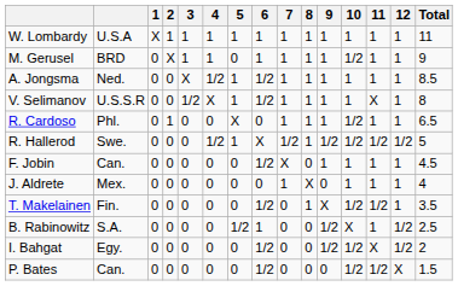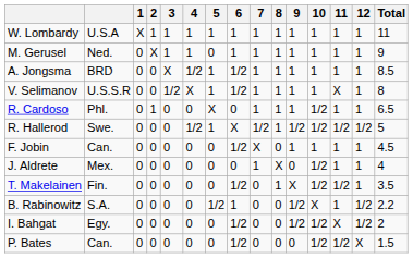 <table class="wikitable">
 <tr>
 <th></th>
 <th></th>
 <th>1</th>
 <th>2</th>
 <th>3</th>
 <th>4</th>
 <th>5</th>
 <th>6</th>
 <th>7</th>
 <th>8</th>
 <th>9</th>
 <th>10</th>
 <th>11</th>
 <th>12</th>
 <th>Total</th>
 </tr>
 <tr>
 <td>W. Lombardy</td>
 <td>U.S.A</td>
 <td>X</td>
 <td>1</td>
 <td>1</td>
 <td>1</td>
 <td>1</td>
 <td>1</td>
 <td>1</td>
 <td>1</td>
 <td>1</td>
 <td>1</td>
 <td>1</td>
 <td>1</td>
 <td>11</td>
 </tr>
 <tr>
 <td>M. Gerusel</td>
-<td>BRD</td>
+<td>Ned.</td>
 <td>0</td>
 <td>X</td>
 <td>1</td>
 <td>1</td>
 <td>0</td>
 <td>1</td>
 <td>1</td>
 <td>1</td>
 <td>1</td>
-<td>1/2</td>
+<td>1</td>
 <td>1</td>
 <td>1</td>
 <td>9</td>
 </tr>
 <tr>
 <td>A. Jongsma</td>
-<td>Ned.</td>
+<td>BRD</td>
 <td>0</td>
 <td>0</td>
 <td>X</td>
 <td>1/2</td>
 <td>1</td>
 <td>1/2</td>
 <td>1</td>
 <td>1</td>
 <td>1</td>
 <td>1</td>
 <td>1</td>
 <td>1</td>
 <td>8.5</td>
 </tr>
 <tr>
 <td>V. Selimanov</td>
 <td>U.S.S.R</td>
 <td>0</td>
 <td>0</td>
 <td>1/2</td>
 <td>X</td>
 <td>1</td>
 <td>1/2</td>
 <td>1</td>
 <td>1</td>
 <td>1</td>
 <td>1</td>
 <td>X</td>
 <td>1</td>
 <td>8</td>
 </tr>
 <tr>
 <td><a href='#'>R. Cardoso</a></td>
 <td>Phl.</td>
 <td>0</td>
 <td>1</td>
 <td>0</td>
 <td>0</td>
 <td>X</td>
 <td>0</td>
 <td>1</td>
 <td>1</td>
 <td>1</td>
 <td>1/2</td>
 <td>1</td>
 <td>1</td>
 <td>6.5</td>
 </tr>
 <tr>
 <td>R. Hallerod</td>
 <td>Swe.</td>
 <td>0</td>
 <td>0</td>
 <td>0</td>
 <td>1/2</td>
 <td>1</td>
 <td>X</td>
 <td>1/2</td>
 <td>1</td>
 <td>1/2</td>
 <td>1/2</td>
 <td>1/2</td>
 <td>1/2</td>
 <td>5</td>
 </tr>
 <tr>
 <td>F. Jobin</td>
 <td>Can.</td>
 <td>0</td>
 <td>0</td>
 <td>0</td>
 <td>0</td>
 <td>0</td>
 <td>1/2</td>
 <td>X</td>
 <td>0</td>
 <td>1</td>
 <td>1</td>
 <td>1</td>
 <td>1</td>
 <td>4.5</td>
 </tr>
 <tr>
 <td>J. Aldrete</td>
 <td>Mex.</td>
 <td>0</td>
 <td>0</td>
 <td>0</td>
 <td>0</td>
 <td>0</td>
 <td>0</td>
 <td>1</td>
 <td>X</td>
 <td>0</td>
-<td>1</td>
+<td>1/2</td>
 <td>1</td>
 <td>1</td>
 <td>4</td>
 </tr>
 <tr>
 <td><a href='#'>T. Makelainen</a></td>
 <td>Fin.</td>
 <td>0</td>
 <td>0</td>
 <td>0</td>
 <td>0</td>
 <td>0</td>
 <td>1/2</td>
 <td>0</td>
 <td>1</td>
 <td>X</td>
 <td>1/2</td>
 <td>1/2</td>
 <td>1</td>
 <td>3.5</td>
 </tr>
 <tr>
 <td>B. Rabinowitz</td>
 <td>S.A.</td>
 <td>0</td>
 <td>0</td>
 <td>0</td>
 <td>0</td>
 <td>1/2</td>
 <td>1</td>
 <td>0</td>
 <td>0</td>
 <td>1/2</td>
 <td>X</td>
 <td>1</td>
 <td>1/2</td>
-<td>2.5</td>
+<td>2.2</td>
 </tr>
 <tr>
 <td>I. Bahgat</td>
 <td>Egy.</td>
 <td>0</td>
 <td>0</td>
 <td>0</td>
 <td>0</td>
 <td>0</td>
 <td>1/2</td>
 <td>0</td>
 <td>0</td>
 <td>1/2</td>
 <td>1/2</td>
 <td>X</td>
 <td>1/2</td>
 <td>2</td>
 </tr>
 <tr>
 <td>P. Bates</td>
 <td>Can.</td>
 <td>0</td>
 <td>0</td>
 <td>0</td>
 <td>0</td>
 <td>0</td>
 <td>1/2</td>
 <td>0</td>
 <td>0</td>
 <td>0</td>
 <td>1/2</td>
 <td>1/2</td>
 <td>X</td>
 <td>1.5</td>
 </tr>
 </table>
